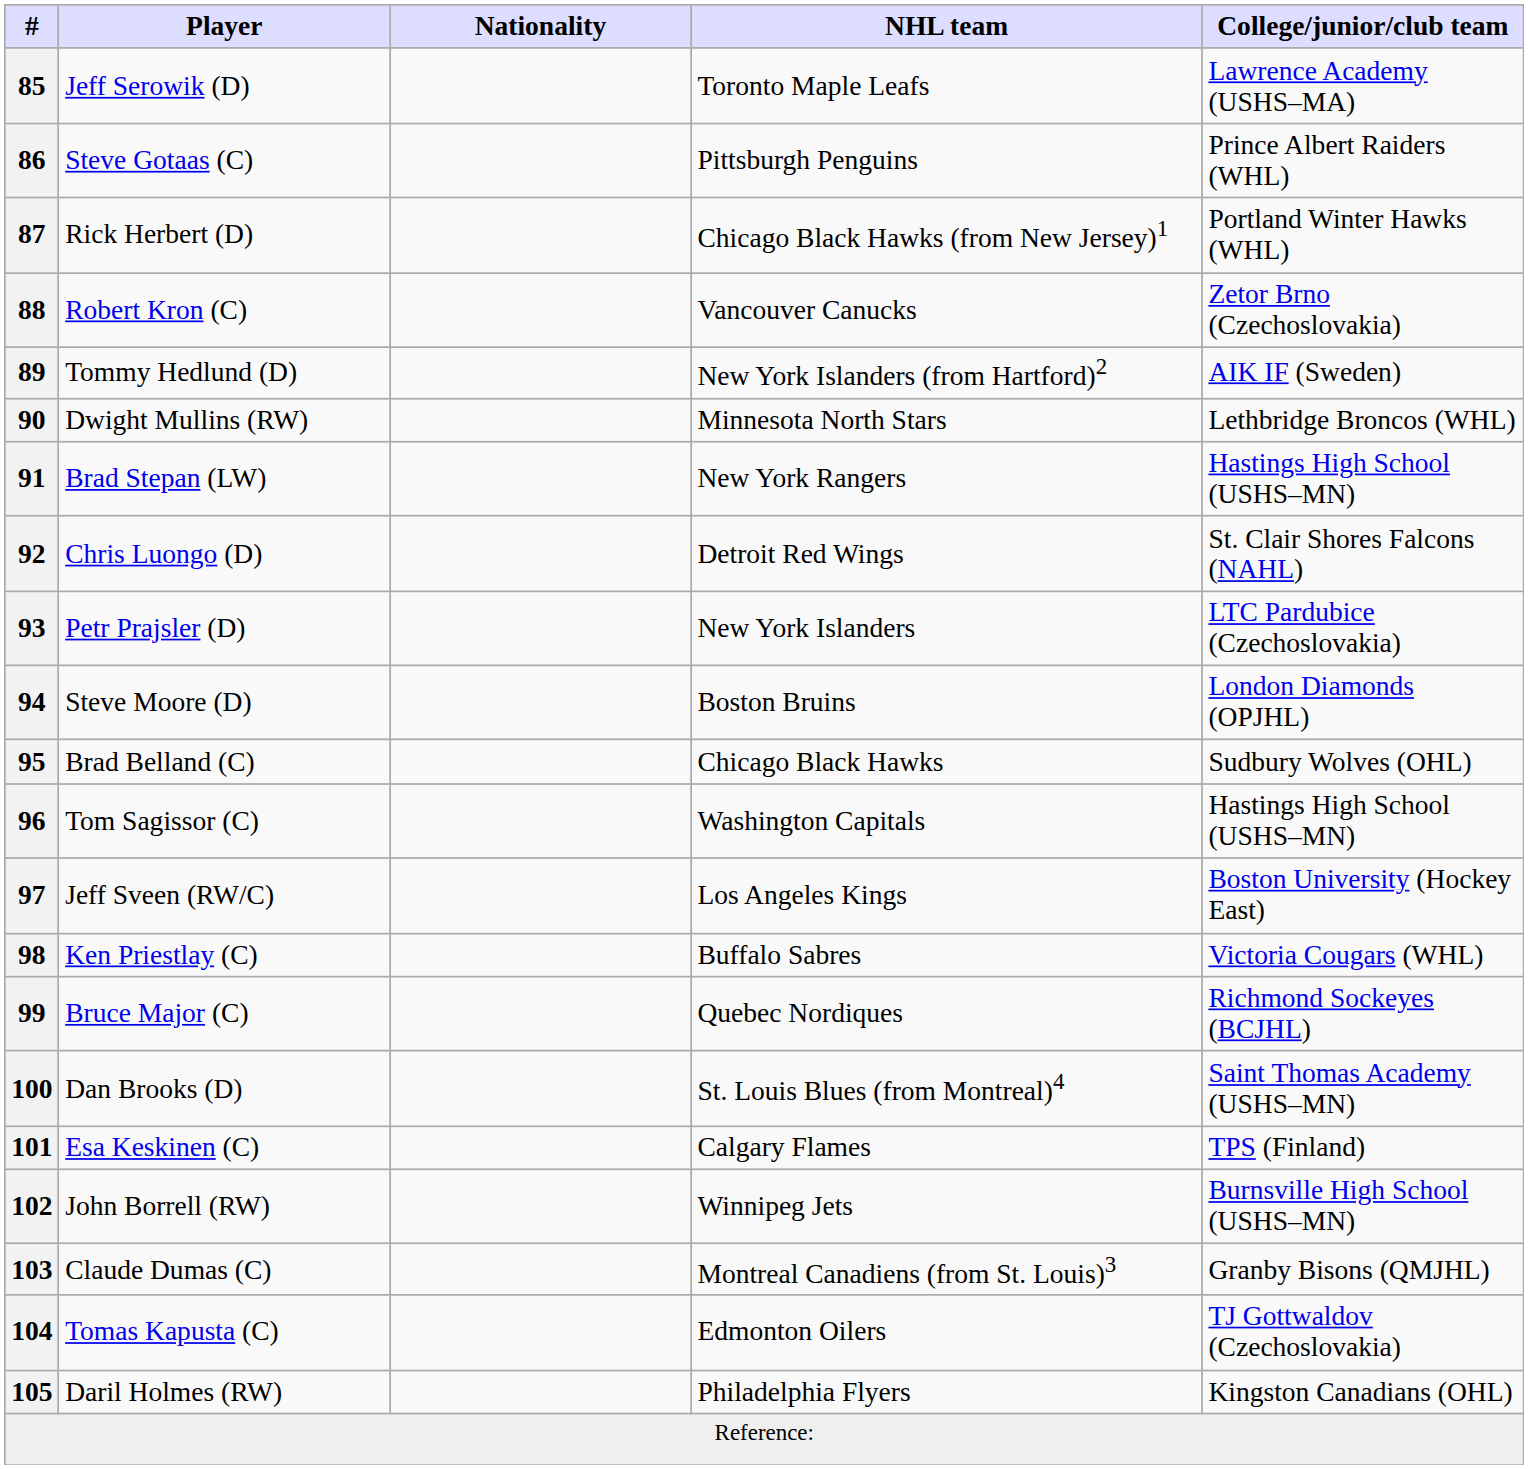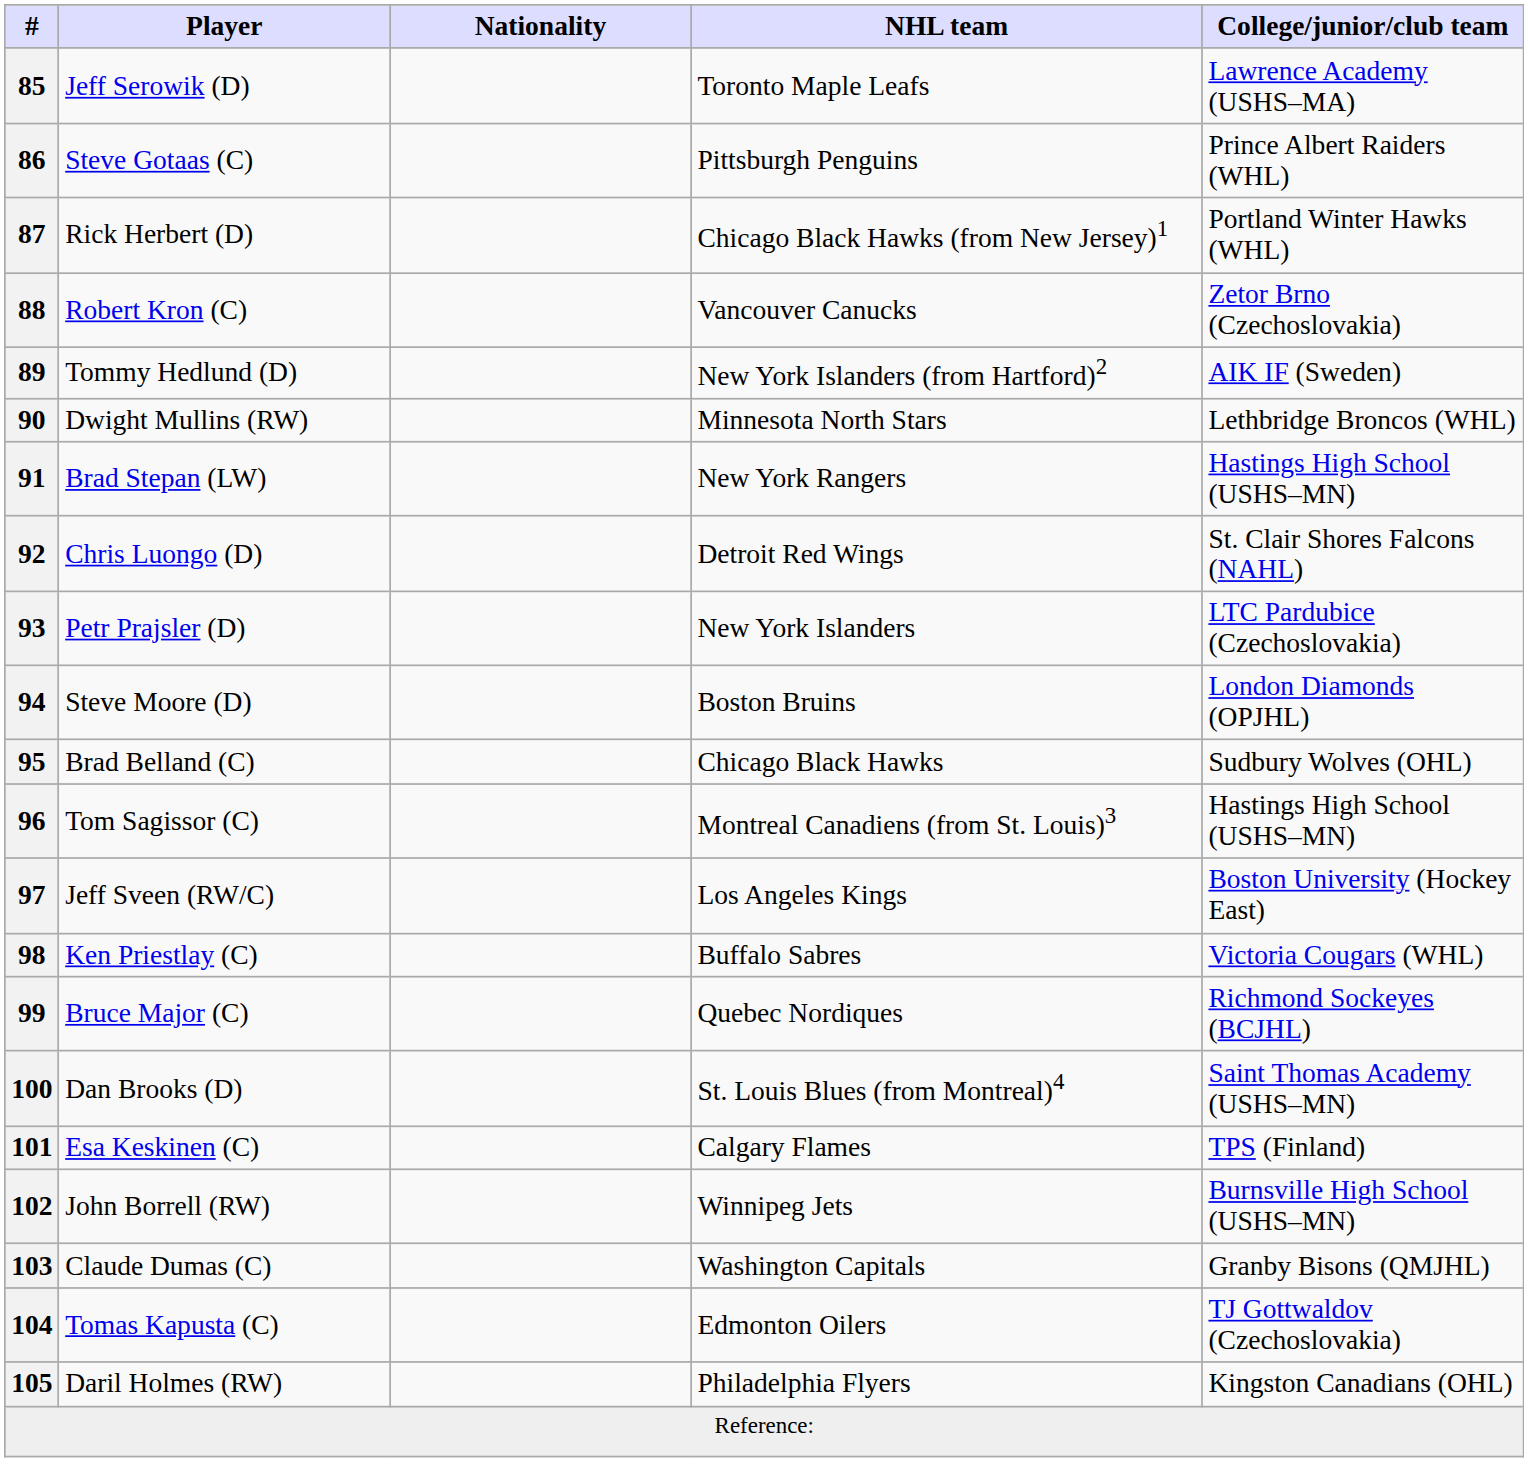 <table class="wikitable" style="width: 100%">
 <tr>
 <th style="background:#ddf; width:2.75%;">#</th>
 <th style="background:#ddf; width:22.0%;">Player</th>
 <th style="background:#ddf; width:20.0%;">Nationality</th>
 <th style="background:#ddf; width:34.0%;">NHL team</th>
 <th style="background:#ddf; width:100.0%;">College/junior/club team</th>
 </tr>
 <tr>
 <th>85</th>
 <td><a href='#'>Jeff Serowik</a> (D)</td>
 <td></td>
 <td>Toronto Maple Leafs</td>
 <td><a href='#'>Lawrence Academy</a> (USHS–MA)</td>
 </tr>
 <tr>
 <th>86</th>
 <td><a href='#'>Steve Gotaas</a> (C)</td>
 <td></td>
 <td>Pittsburgh Penguins</td>
 <td>Prince Albert Raiders (WHL)</td>
 </tr>
 <tr>
 <th>87</th>
 <td>Rick Herbert (D)</td>
 <td></td>
 <td>Chicago Black Hawks (from New Jersey)<sup>1</sup></td>
 <td>Portland Winter Hawks (WHL)</td>
 </tr>
 <tr>
 <th>88</th>
 <td><a href='#'>Robert Kron</a> (C)</td>
 <td></td>
 <td>Vancouver Canucks</td>
 <td><a href='#'>Zetor Brno</a> (Czechoslovakia)</td>
 </tr>
 <tr>
 <th>89</th>
 <td>Tommy Hedlund (D)</td>
 <td></td>
 <td>New York Islanders (from Hartford)<sup>2</sup></td>
 <td><a href='#'>AIK IF</a> (Sweden)</td>
 </tr>
 <tr>
 <th>90</th>
 <td>Dwight Mullins (RW)</td>
 <td></td>
 <td>Minnesota North Stars</td>
 <td>Lethbridge Broncos (WHL)</td>
 </tr>
 <tr>
 <th>91</th>
 <td><a href='#'>Brad Stepan</a> (LW)</td>
 <td></td>
 <td>New York Rangers</td>
 <td><a href='#'>Hastings High School</a> (USHS–MN)</td>
 </tr>
 <tr>
 <th>92</th>
 <td><a href='#'>Chris Luongo</a> (D)</td>
 <td></td>
 <td>Detroit Red Wings</td>
 <td>St. Clair Shores Falcons (<a href='#'>NAHL</a>)</td>
 </tr>
 <tr>
 <th>93</th>
 <td><a href='#'>Petr Prajsler</a> (D)</td>
 <td></td>
 <td>New York Islanders</td>
 <td><a href='#'>LTC Pardubice</a> (Czechoslovakia)</td>
 </tr>
 <tr>
 <th>94</th>
 <td>Steve Moore (D)</td>
 <td></td>
 <td>Boston Bruins</td>
 <td><a href='#'>London Diamonds</a> (OPJHL)</td>
 </tr>
 <tr>
 <th>95</th>
 <td>Brad Belland (C)</td>
 <td></td>
 <td>Chicago Black Hawks</td>
 <td>Sudbury Wolves (OHL)</td>
 </tr>
 <tr>
 <th>96</th>
 <td>Tom Sagissor (C)</td>
 <td></td>
-<td>Washington Capitals</td>
+<td>Montreal Canadiens (from St. Louis)<sup>3</sup></td>
 <td>Hastings High School (USHS–MN)</td>
 </tr>
 <tr>
 <th>97</th>
 <td>Jeff Sveen (RW/C)</td>
 <td></td>
 <td>Los Angeles Kings</td>
 <td><a href='#'>Boston University</a> (Hockey East)</td>
 </tr>
 <tr>
 <th>98</th>
 <td><a href='#'>Ken Priestlay</a> (C)</td>
 <td></td>
 <td>Buffalo Sabres</td>
 <td><a href='#'>Victoria Cougars</a> (WHL)</td>
 </tr>
 <tr>
 <th>99</th>
 <td><a href='#'>Bruce Major</a> (C)</td>
 <td></td>
 <td>Quebec Nordiques</td>
 <td><a href='#'>Richmond Sockeyes</a> (<a href='#'>BCJHL</a>)</td>
 </tr>
 <tr>
 <th>100</th>
 <td>Dan Brooks (D)</td>
 <td></td>
 <td>St. Louis Blues (from Montreal)<sup>4</sup></td>
 <td><a href='#'>Saint Thomas Academy</a> (USHS–MN)</td>
 </tr>
 <tr>
 <th>101</th>
 <td><a href='#'>Esa Keskinen</a> (C)</td>
 <td></td>
 <td>Calgary Flames</td>
 <td><a href='#'>TPS</a> (Finland)</td>
 </tr>
 <tr>
 <th>102</th>
 <td>John Borrell (RW)</td>
 <td></td>
 <td>Winnipeg Jets</td>
 <td><a href='#'>Burnsville High School</a> (USHS–MN)</td>
 </tr>
 <tr>
 <th>103</th>
 <td>Claude Dumas (C)</td>
 <td></td>
-<td>Montreal Canadiens (from St. Louis)<sup>3</sup></td>
+<td>Washington Capitals</td>
 <td>Granby Bisons (QMJHL)</td>
 </tr>
 <tr>
 <th>104</th>
 <td><a href='#'>Tomas Kapusta</a> (C)</td>
 <td></td>
 <td>Edmonton Oilers</td>
 <td><a href='#'>TJ Gottwaldov</a> (Czechoslovakia)</td>
 </tr>
 <tr>
 <th>105</th>
 <td>Daril Holmes (RW)</td>
 <td></td>
 <td>Philadelphia Flyers</td>
 <td>Kingston Canadians (OHL)</td>
 </tr>
 <tr>
 <td align=center colspan="6" bgcolor="#efefef"><sup>Reference:  </sup></td>
 </tr>
 </table>
